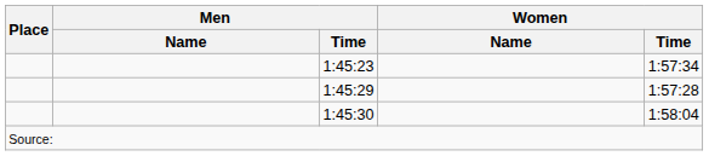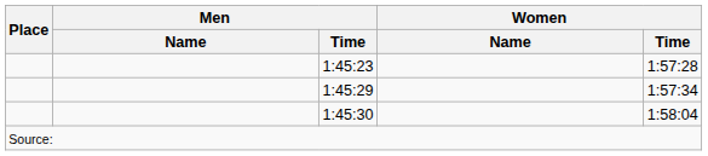 <table class="wikitable" style="font-size:95%;">
 <tr>
 <th rowspan="2">Place</th>
 <th colspan="2">Men</th>
 <th colspan="2">Women</th>
 </tr>
 <tr>
 <th style="width: 17em">Name</th>
 <th>Time</th>
 <th style="width: 17em">Name</th>
 <th>Time</th>
 </tr>
 <tr>
 <td align="center"></td>
 <td></td>
 <td>1:45:23</td>
 <td></td>
-<td>1:57:34</td>
+<td>1:57:28</td>
 </tr>
 <tr>
 <td align="center"></td>
 <td></td>
 <td>1:45:29</td>
 <td></td>
-<td>1:57:28</td>
+<td>1:57:34</td>
 </tr>
 <tr>
 <td align="center"></td>
 <td></td>
 <td>1:45:30</td>
 <td></td>
 <td>1:58:04</td>
 </tr>
 <tr>
 <td colspan="7"><small>Source:</small></td>
 </tr>
 </table>
